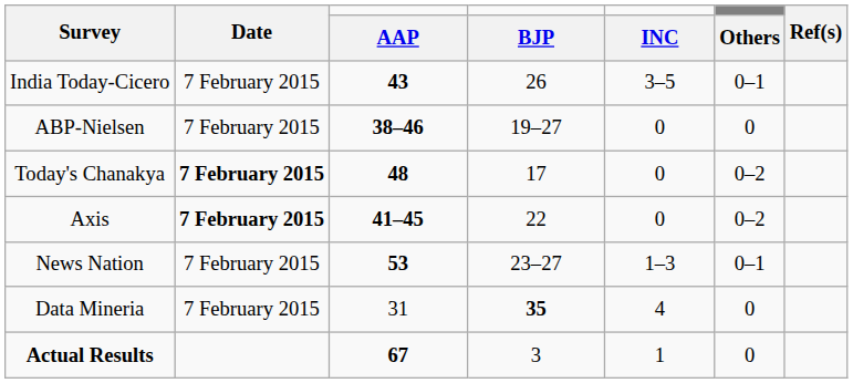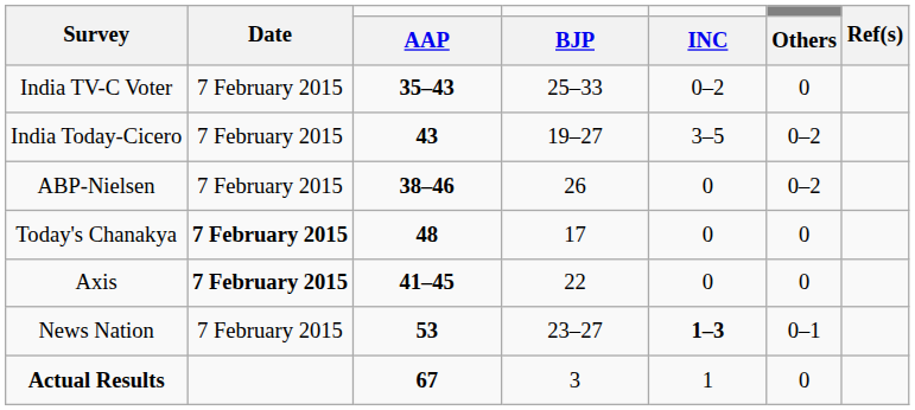 <table class="wikitable sortable" style="text-align:center;font-size:90%;line-height:25px;">
 <tr>
 <th class="wikitable" rowspan="2">Survey</th>
 <th class="wikitable" rowspan="2">Date</th>
 <td bgcolor=></td>
 <td bgcolor=></td>
 <td bgcolor=></td>
 <td style="background:gray;"></td>
 <th class="unsortable" rowspan="2">Ref(s)</th>
 </tr>
 <tr>
 <th class="wikitable" style="width:90px;"><a href='#'>AAP</a></th>
 <th class="wikitable" style="width:90px;"><a href='#'>BJP</a></th>
 <th class="wikitable" style="width:70px;"><a href='#'>INC</a></th>
 <th>Others</th>
 </tr>
 <tr>
+<td>India TV-C Voter</td>
+<td>7 February 2015</td>
+<td><strong>35–43</strong></td>
+<td>25–33</td>
+<td>0–2</td>
+<td>0</td>
+<td></td>
+</tr>
+<tr>
 <td>India Today-Cicero</td>
 <td>7 February 2015</td>
 <td><strong>43</strong></td>
-<td>26</td>
+<td>19–27</td>
 <td>3–5</td>
-<td>0–1</td>
+<td>0–2</td>
 <td></td>
 </tr>
 <tr>
 <td>ABP-Nielsen</td>
 <td>7 February 2015</td>
 <td><strong>38–46</strong></td>
-<td>19–27</td>
+<td>26</td>
 <td>0</td>
-<td>0</td>
+<td>0–2</td>
 <td></td>
 </tr>
 <tr>
 <td>Today's Chanakya</td>
 <td><strong>7 February 2015</strong></td>
 <td><strong>48</strong></td>
 <td>17</td>
 <td>0</td>
-<td>0–2</td>
+<td>0</td>
 <td></td>
 </tr>
 <tr>
 <td>Axis</td>
 <td><strong>7 February 2015</strong></td>
 <td><strong>41–45</strong></td>
 <td>22</td>
 <td>0</td>
-<td>0–2</td>
+<td>0</td>
 <td></td>
 </tr>
 <tr>
 <td>News Nation</td>
 <td>7 February 2015</td>
 <td><strong>53</strong></td>
 <td>23–27</td>
-<td>1–3</td>
+<td><strong>1–3</strong></td>
 <td>0–1</td>
-<td></td>
-</tr>
-<tr>
-<td>Data Mineria</td>
-<td>7 February 2015</td>
-<td>31</td>
-<td><strong>35</strong></td>
-<td>4</td>
-<td>0</td>
 <td></td>
 </tr>
 <tr>
 <td><strong>Actual Results</strong></td>
 <td></td>
 <td><strong>67</strong></td>
 <td>3</td>
 <td>1</td>
 <td>0</td>
 <td></td>
 </tr>
 </table>
